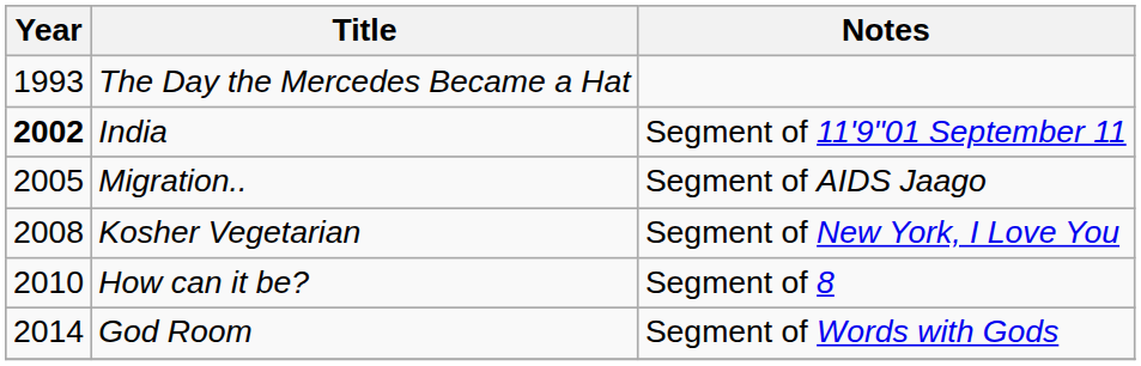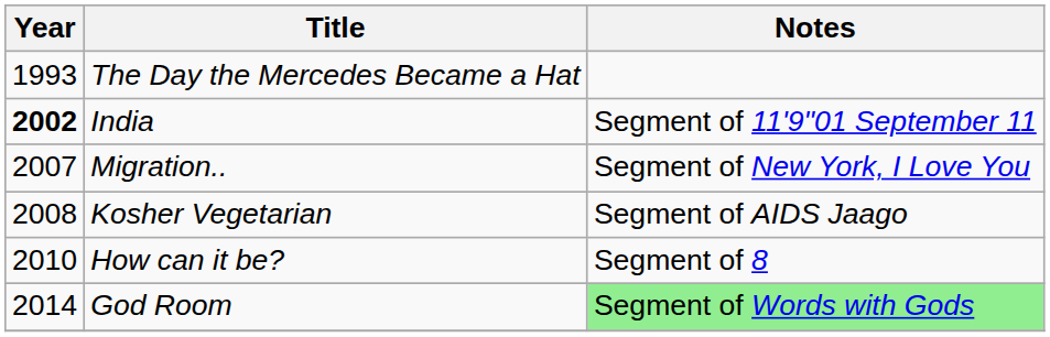 <table class="wikitable">
 <tr>
 <th>Year</th>
 <th>Title</th>
 <th>Notes</th>
 </tr>
 <tr>
 <td>1993</td>
 <td><em>The Day the Mercedes Became a Hat</em></td>
 <td></td>
 </tr>
 <tr>
 <td><strong>2002</strong></td>
 <td><em>India</em></td>
 <td>Segment of <em><a href='#'>11'9"01 September 11</a></em></td>
 </tr>
 <tr>
-<td>2005</td>
+<td>2007</td>
 <td><em>Migration..</em></td>
-<td>Segment of <em>AIDS Jaago</em></td>
+<td>Segment of <em><a href='#'>New York, I Love You</a></em></td>
 </tr>
 <tr>
 <td>2008</td>
 <td><em>Kosher Vegetarian</em></td>
-<td>Segment of <em><a href='#'>New York, I Love You</a></em></td>
+<td>Segment of <em>AIDS Jaago</em></td>
 </tr>
 <tr>
 <td>2010</td>
 <td><em>How can it be?</em></td>
 <td>Segment of <em><a href='#'>8</a></em></td>
 </tr>
 <tr>
 <td>2014</td>
 <td><em>God Room</em></td>
-<td>Segment of <em><a href='#'>Words with Gods</a></em></td>
+<td style="background: lightgreen;">Segment of <em><a href='#'>Words with Gods</a></em></td>
 </tr>
 <tr>
 </tr>
 </table>
